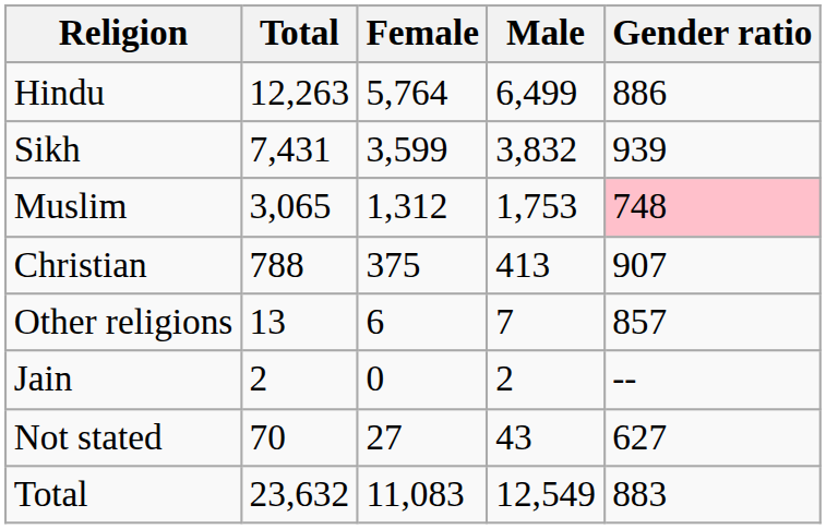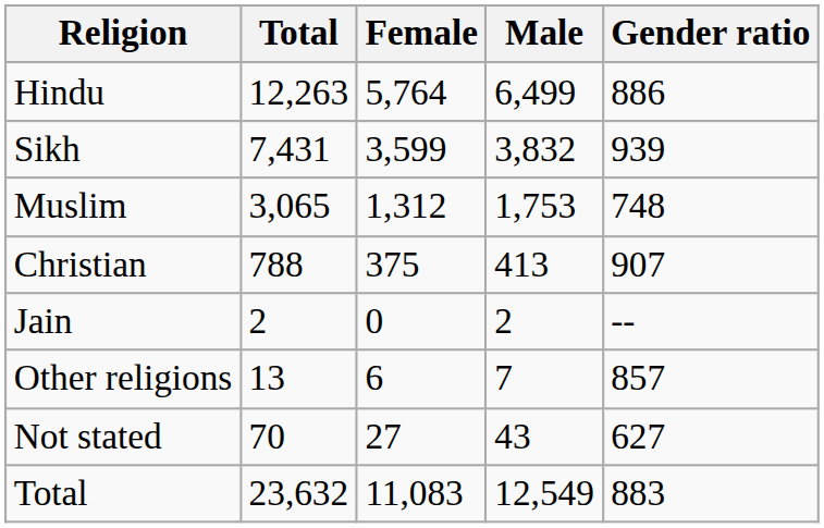 <table class="wikitable sortable">
 <tr>
 <th>Religion</th>
 <th>Total</th>
 <th>Female</th>
 <th>Male</th>
 <th>Gender ratio</th>
 </tr>
 <tr>
 <td>Hindu</td>
 <td>12,263</td>
 <td>5,764</td>
 <td>6,499</td>
 <td>886</td>
 </tr>
 <tr>
 <td>Sikh</td>
 <td>7,431</td>
 <td>3,599</td>
 <td>3,832</td>
 <td>939</td>
 </tr>
 <tr>
 <td>Muslim</td>
 <td>3,065</td>
 <td>1,312</td>
 <td>1,753</td>
-<td style="background: pink;">748</td>
+<td>748</td>
 </tr>
 <tr>
 <td>Christian</td>
 <td>788</td>
 <td>375</td>
 <td>413</td>
 <td>907</td>
 </tr>
 <tr>
+<td>Jain</td>
+<td>2</td>
+<td>0</td>
+<td>2</td>
+<td>--</td>
+</tr>
+<tr>
 <td>Other religions</td>
 <td>13</td>
 <td>6</td>
 <td>7</td>
 <td>857</td>
-</tr>
-<tr>
-<td>Jain</td>
-<td>2</td>
-<td>0</td>
-<td>2</td>
-<td>--</td>
 </tr>
 <tr>
 <td>Not stated</td>
 <td>70</td>
 <td>27</td>
 <td>43</td>
 <td>627</td>
 </tr>
 <tr>
 <td>Total</td>
 <td>23,632</td>
 <td>11,083</td>
 <td>12,549</td>
 <td>883</td>
 </tr>
 </table>
